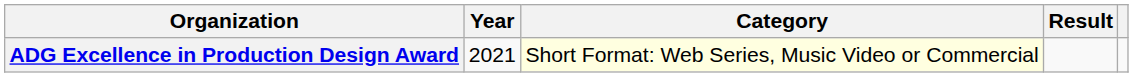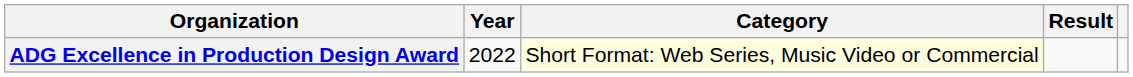 <table class="wikitable sortable plainrowheaders" style="border:none; margin:0;">
 <tr>
 <th scope="col">Organization</th>
 <th scope="col">Year</th>
 <th scope="col">Category</th>
 <th scope="col">Result</th>
 <th class="unsortable" scope="col"></th>
 </tr>
 <tr>
 <th scope="row"><a href='#'>ADG Excellence in Production Design Award</a></th>
-<td>2021</td>
+<td>2022</td>
 <td style="background: lightyellow;">Short Format: Web Series, Music Video or Commercial</td>
 <td></td>
 <td style="text-align:center;"></td>
 </tr>
 <tr>
 </tr>
 </table>
